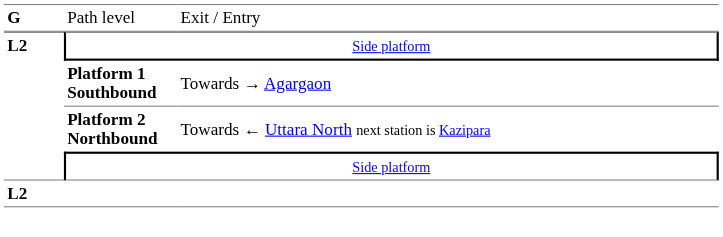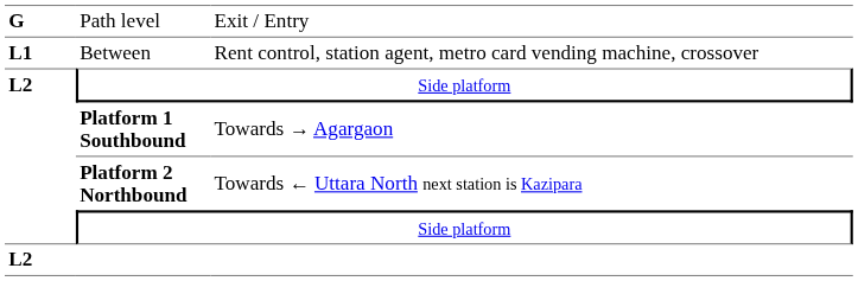 <table table border=0 cellspacing=0 cellpadding=3>
 <tr>
 <td style="border-bottom:solid 1px gray;border-top:solid 1px gray;" width=50 valign=top><strong>G</strong></td>
 <td style="border-top:solid 1px gray;border-bottom:solid 1px gray;" width=100 valign=top>Path level</td>
 <td style="border-top:solid 1px gray;border-bottom:solid 1px gray;" width=500 valign=top>Exit / Entry</td>
+</tr>
+<tr>
+<td valign=top><strong>L1</strong></td>
+<td valign=top>Between</td>
+<td valign=top>Rent control, station agent, metro card vending machine, crossover<br></td>
 </tr>
 <tr>
 <td style="border-top:solid 1px gray;border-bottom:solid 1px gray;" width=50 rowspan=4 valign=top><strong>L2</strong></td>
 <td style="border-top:solid 1px gray;border-right:solid 2px black;border-left:solid 2px black;border-bottom:solid 2px black;text-align:center;" colspan=2><small><a href='#'>Side platform</a></small></td>
 </tr>
 <tr>
 <td style="border-bottom:solid 1px gray;" width=100><span><strong>Platform 1</strong></span><br><span><strong>Southbound</strong></span></td>
 <td style="border-bottom:solid 1px gray;" width=500>Towards → <a href='#'>Agargaon</a></td>
 </tr>
 <tr>
 <td><span><strong>Platform 2</strong></span><br><span><strong>Northbound</strong></span></td>
 <td>Towards ← <a href='#'>Uttara North</a> <small>next station is <a href='#'>Kazipara</a></small></td>
 </tr>
 <tr>
 <td style="border-top:solid 2px black;border-right:solid 2px black;border-left:solid 2px black;border-bottom:solid 1px gray;text-align:center;" colspan=2><small><a href='#'>Side platform</a></small></td>
 </tr>
 <tr>
 <td style="border-bottom:solid 1px gray;" width=50 rowspan=2 valign=top><strong>L2</strong></td>
 <td style="border-bottom:solid 1px gray;" width=100></td>
 <td style="border-bottom:solid 1px gray;" width=500></td>
 </tr>
 <tr>
 </tr>
 </table>
